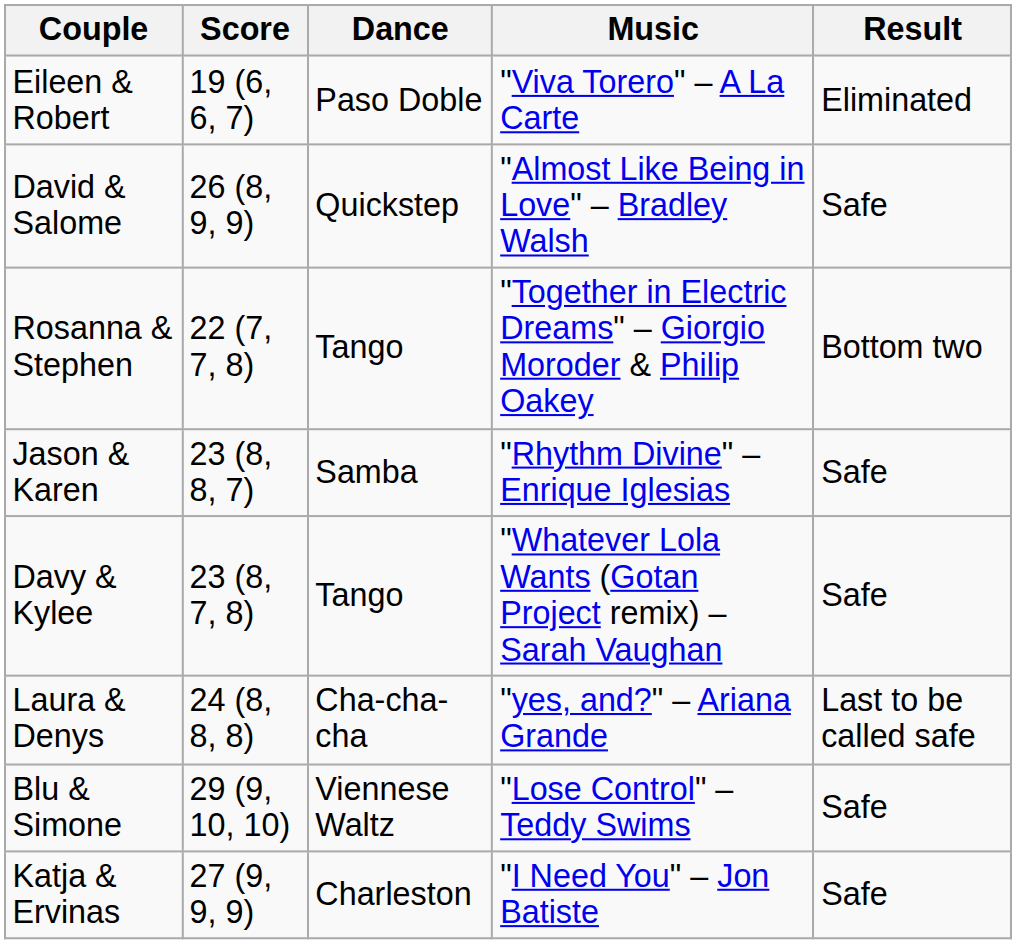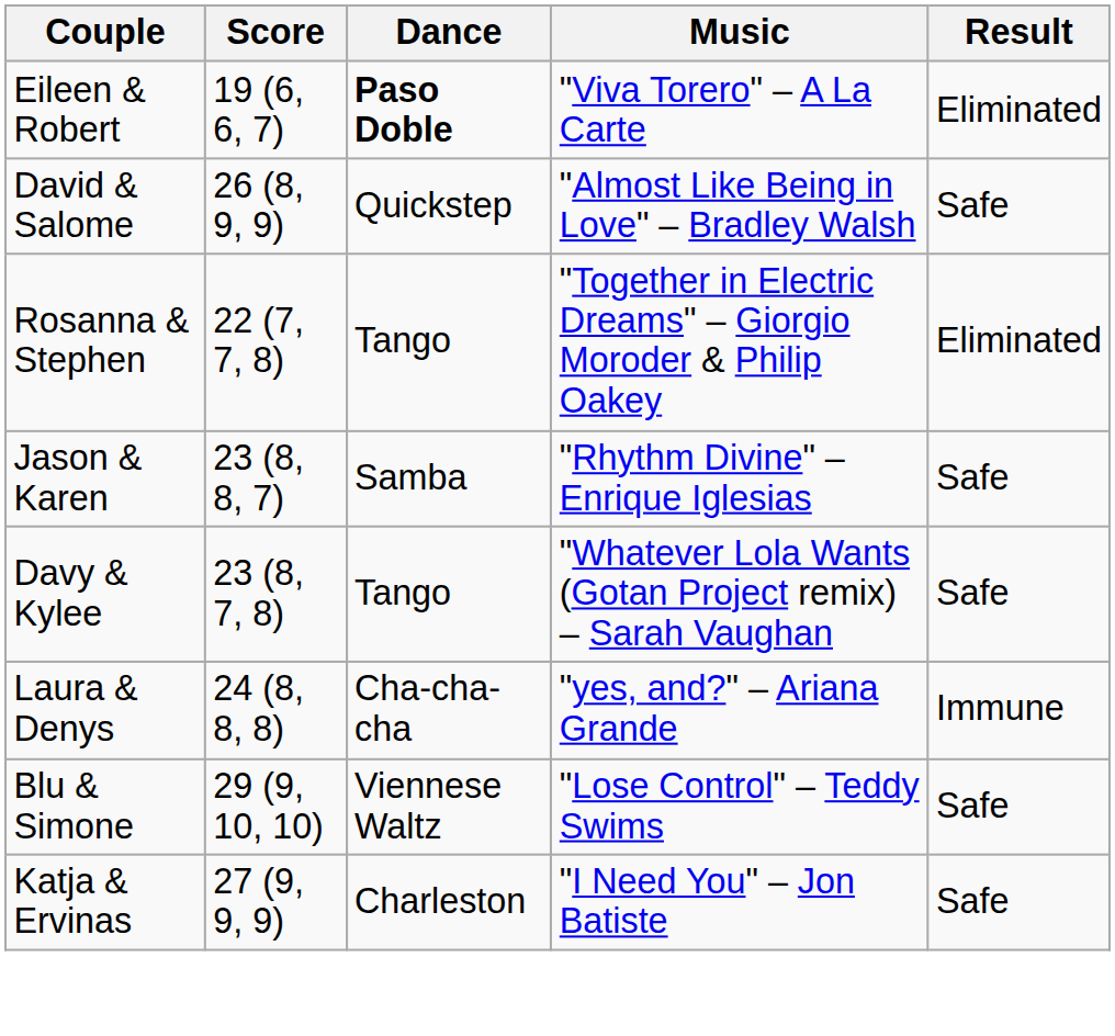 <table class="wikitable" style="width:80%;">
 <tr>
 <th>Couple</th>
 <th>Score</th>
 <th>Dance</th>
 <th>Music</th>
 <th>Result</th>
 </tr>
 <tr>
 <td>Eileen & Robert</td>
 <td>19 (6, 6, 7)</td>
-<td>Paso Doble</td>
+<td><strong>Paso Doble</strong></td>
 <td>"<a href='#'>Viva Torero</a>" – <a href='#'>A La Carte</a></td>
 <td>Eliminated</td>
 </tr>
 <tr>
 <td>David & Salome</td>
 <td>26 (8, 9, 9)</td>
 <td>Quickstep</td>
 <td>"<a href='#'>Almost Like Being in Love</a>" – <a href='#'>Bradley Walsh</a></td>
 <td>Safe</td>
 </tr>
 <tr>
 <td>Rosanna & Stephen</td>
 <td>22 (7, 7, 8)</td>
 <td>Tango</td>
 <td>"<a href='#'>Together in Electric Dreams</a>" – <a href='#'>Giorgio Moroder</a> & <a href='#'>Philip Oakey</a></td>
-<td>Bottom two</td>
+<td>Eliminated</td>
 </tr>
 <tr>
 <td>Jason & Karen</td>
 <td>23 (8, 8, 7)</td>
 <td>Samba</td>
 <td>"<a href='#'>Rhythm Divine</a>" – <a href='#'>Enrique Iglesias</a></td>
 <td>Safe</td>
 </tr>
 <tr>
 <td>Davy & Kylee</td>
 <td>23 (8, 7, 8)</td>
 <td>Tango</td>
 <td>"<a href='#'>Whatever Lola Wants</a> (<a href='#'>Gotan Project</a> remix) – <a href='#'>Sarah Vaughan</a></td>
 <td>Safe</td>
 </tr>
 <tr>
 <td>Laura & Denys</td>
 <td>24 (8, 8, 8)</td>
 <td>Cha-cha-cha</td>
 <td>"<a href='#'>yes, and?</a>" – <a href='#'>Ariana Grande</a></td>
-<td>Last to be called safe</td>
+<td>Immune</td>
 </tr>
 <tr>
 <td>Blu & Simone</td>
 <td>29 (9, 10, 10)</td>
 <td>Viennese Waltz</td>
 <td>"<a href='#'>Lose Control</a>" – <a href='#'>Teddy Swims</a></td>
 <td>Safe</td>
 </tr>
 <tr>
 <td>Katja & Ervinas</td>
 <td>27 (9, 9, 9)</td>
 <td>Charleston</td>
 <td>"<a href='#'>I Need You</a>" – <a href='#'>Jon Batiste</a></td>
 <td>Safe</td>
 </tr>
 </table>
